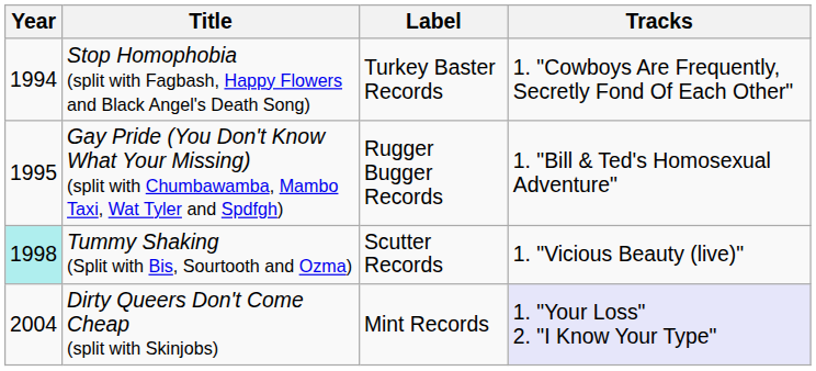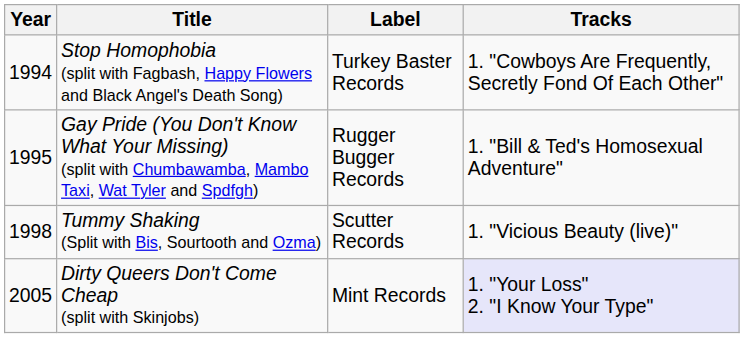 <table class="wikitable">
 <tr>
 <th><strong>Year</strong></th>
 <th><strong>Title</strong></th>
 <th><strong>Label</strong></th>
 <th><strong>Tracks</strong></th>
 </tr>
 <tr>
 <td>1994</td>
 <td><em>Stop Homophobia</em><br><small>(split with Fagbash, <a href='#'>Happy Flowers</a> and Black Angel's Death Song)</small></td>
 <td>Turkey Baster Records</td>
 <td>1. "Cowboys Are Frequently, Secretly Fond Of Each Other"</td>
 </tr>
 <tr>
 <td>1995</td>
 <td><em>Gay Pride (You Don't Know What Your Missing)</em><br><small>(split with <a href='#'>Chumbawamba</a>, <a href='#'>Mambo Taxi</a>, <a href='#'>Wat Tyler</a> and <a href='#'>Spdfgh</a>)</small></td>
 <td>Rugger Bugger Records</td>
 <td>1. "Bill & Ted's Homosexual Adventure"</td>
 </tr>
 <tr>
-<td style="background: paleturquoise;">1998</td>
+<td>1998</td>
 <td><em>Tummy Shaking</em><br><small>(Split with <a href='#'>Bis</a>, Sourtooth and <a href='#'>Ozma</a>)</small></td>
 <td>Scutter Records</td>
 <td>1. "Vicious Beauty (live)"</td>
 </tr>
 <tr>
-<td>2004</td>
+<td>2005</td>
 <td><em>Dirty Queers Don't Come Cheap</em><br><small>(split with Skinjobs)</small></td>
 <td>Mint Records</td>
 <td style="background: lavender;">1. "Your Loss"<br>2. "I Know Your Type"</td>
 </tr>
 </table>
